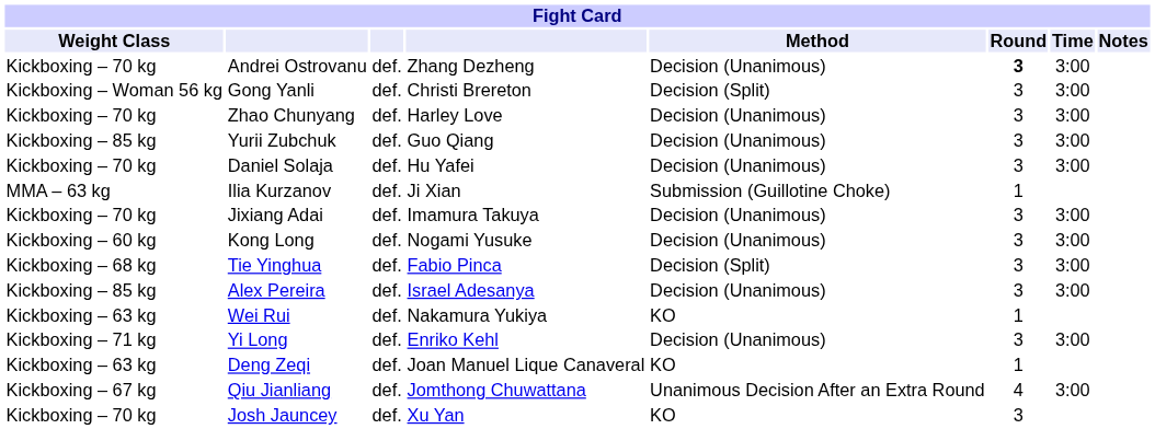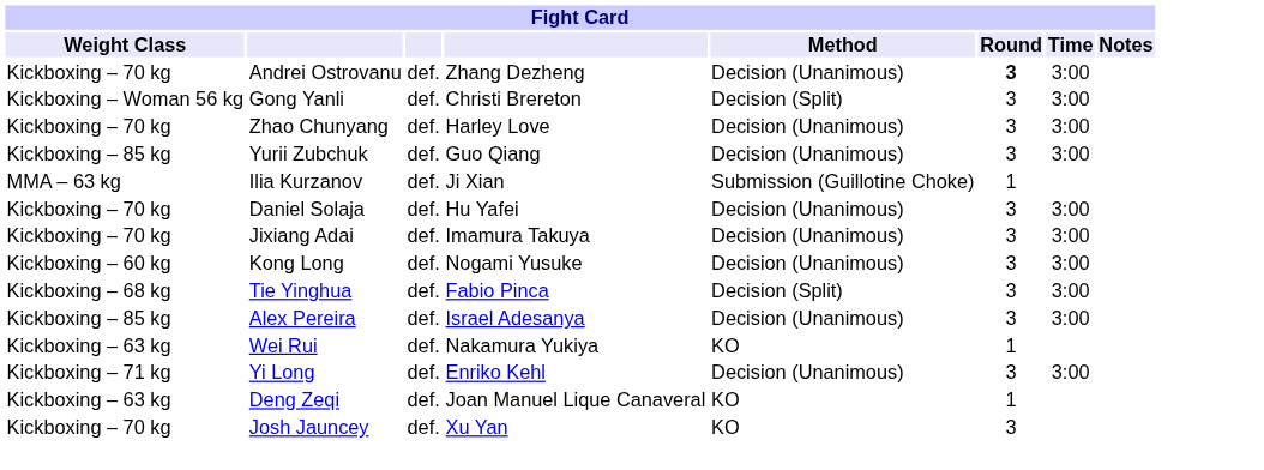 <table class="toccolours" style="font-size: 85%;">
 <tr>
 <th colspan="8" style="background-color: #ccf; color: #000080; text-align: center;"><strong>Fight Card</strong></th>
 </tr>
 <tr>
 <th colspan="1" style="background-color: #E6E8FA; color: #000000; text-align: center;">Weight Class</th>
 <th colspan="1" style="background-color: #E6E8FA; color: #000000; text-align: center;"></th>
 <th colspan="1" style="background-color: #E6E8FA; color: #000000; text-align: center;"></th>
 <th colspan="1" style="background-color: #E6E8FA; color: #000000; text-align: center;"></th>
 <th colspan="1" style="background-color: #E6E8FA; color: #000000; text-align: center;">Method</th>
 <th colspan="1" style="background-color: #E6E8FA; color: #000000; text-align: center;">Round</th>
 <th colspan="1" style="background-color: #E6E8FA; color: #000000; text-align: center;">Time</th>
 <th colspan="1" style="background-color: #E6E8FA; color: #000000; text-align: center;">Notes</th>
 </tr>
 <tr>
 <td>Kickboxing – 70 kg</td>
 <td> Andrei Ostrovanu</td>
 <td align=center>def.</td>
 <td> Zhang Dezheng</td>
 <td>Decision (Unanimous)</td>
 <td align=center><strong>3</strong></td>
 <td align=center>3:00</td>
 <td></td>
 </tr>
 <tr>
 <td>Kickboxing – Woman 56 kg</td>
 <td> Gong Yanli</td>
 <td align=center>def.</td>
 <td> Christi Brereton</td>
 <td>Decision (Split)</td>
 <td align=center>3</td>
 <td align=center>3:00</td>
 <td></td>
 </tr>
 <tr>
 <td>Kickboxing – 70 kg</td>
 <td> Zhao Chunyang</td>
 <td align=center>def.</td>
 <td> Harley Love</td>
 <td>Decision (Unanimous)</td>
 <td align=center>3</td>
 <td align=center>3:00</td>
 <td></td>
 </tr>
 <tr>
 <td>Kickboxing – 85 kg</td>
 <td> Yurii Zubchuk</td>
 <td align=center>def.</td>
 <td> Guo Qiang</td>
 <td>Decision (Unanimous)</td>
 <td align=center>3</td>
 <td align=center>3:00</td>
 <td></td>
 </tr>
 <tr>
+<td>MMA – 63 kg</td>
+<td> Ilia Kurzanov</td>
+<td align=center>def.</td>
+<td> Ji Xian</td>
+<td>Submission (Guillotine Choke)</td>
+<td align=center>1</td>
+<td align=center></td>
+<td></td>
+</tr>
+<tr>
 <td>Kickboxing – 70 kg</td>
 <td> Daniel Solaja</td>
 <td align=center>def.</td>
 <td> Hu Yafei</td>
 <td>Decision (Unanimous)</td>
 <td align=center>3</td>
 <td align=center>3:00</td>
-<td></td>
-</tr>
-<tr>
-<td>MMA – 63 kg</td>
-<td> Ilia Kurzanov</td>
-<td align=center>def.</td>
-<td> Ji Xian</td>
-<td>Submission (Guillotine Choke)</td>
-<td align=center>1</td>
-<td align=center></td>
 <td></td>
 </tr>
 <tr>
 <td>Kickboxing – 70 kg</td>
 <td> Jixiang Adai</td>
 <td align=center>def.</td>
 <td> Imamura Takuya</td>
 <td>Decision (Unanimous)</td>
 <td align=center>3</td>
 <td align=center>3:00</td>
 <td></td>
 </tr>
 <tr>
 <td>Kickboxing – 60 kg</td>
 <td> Kong Long</td>
 <td align=center>def.</td>
 <td> Nogami Yusuke</td>
 <td>Decision (Unanimous)</td>
 <td align=center>3</td>
 <td align=center>3:00</td>
 <td></td>
 </tr>
 <tr>
 <td>Kickboxing – 68 kg</td>
 <td> <a href='#'>Tie Yinghua</a></td>
 <td align=center>def.</td>
 <td> <a href='#'>Fabio Pinca</a></td>
 <td>Decision (Split)</td>
 <td align=center>3</td>
 <td align=center>3:00</td>
 <td></td>
 </tr>
 <tr>
 <td>Kickboxing – 85 kg</td>
 <td> <a href='#'>Alex Pereira</a></td>
 <td align=center>def.</td>
 <td> <a href='#'>Israel Adesanya</a></td>
 <td>Decision (Unanimous)</td>
 <td align=center>3</td>
 <td align=center>3:00</td>
 <td></td>
 </tr>
 <tr>
 <td>Kickboxing – 63 kg</td>
 <td> <a href='#'>Wei Rui</a></td>
 <td align=center>def.</td>
 <td> Nakamura Yukiya</td>
 <td>KO</td>
 <td align=center>1</td>
 <td align=center></td>
 <td></td>
 </tr>
 <tr>
 <td>Kickboxing – 71 kg</td>
 <td> <a href='#'>Yi Long</a></td>
 <td align=center>def.</td>
 <td> <a href='#'>Enriko Kehl</a></td>
 <td>Decision (Unanimous)</td>
 <td align=center>3</td>
 <td align=center>3:00</td>
 <td></td>
 </tr>
 <tr>
 <td>Kickboxing – 63 kg</td>
 <td> <a href='#'>Deng Zeqi</a></td>
 <td align=center>def.</td>
 <td> Joan Manuel Lique Canaveral</td>
 <td>KO</td>
 <td align=center>1</td>
 <td align=center></td>
 <td></td>
 </tr>
 <tr>
-<td>Kickboxing – 67 kg</td>
-<td> <a href='#'>Qiu Jianliang</a></td>
-<td align=center>def.</td>
-<td> <a href='#'>Jomthong Chuwattana</a></td>
-<td>Unanimous Decision After an Extra Round</td>
-<td align=center>4</td>
-<td align=center>3:00</td>
-<td></td>
-</tr>
-<tr>
 <td>Kickboxing – 70 kg</td>
 <td> <a href='#'>Josh Jauncey</a></td>
 <td align=center>def.</td>
 <td> <a href='#'>Xu Yan</a></td>
 <td>KO</td>
 <td align=center>3</td>
 <td align=center></td>
 </tr>
 <tr>
 </tr>
 </table>
